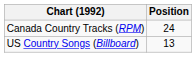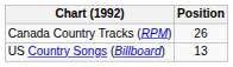 <table class="wikitable sortable">
 <tr>
 <th scope="col">Chart (1992)</th>
 <th scope="col">Position</th>
 </tr>
 <tr>
 <td>Canada Country Tracks (<em><a href='#'>RPM</a></em>)</td>
-<td align="center">24</td>
+<td align="center">26</td>
 </tr>
 <tr>
 <td>US <a href='#'>Country Songs</a> (<em><a href='#'>Billboard</a></em>)</td>
 <td align="center">13</td>
 </tr>
 </table>
